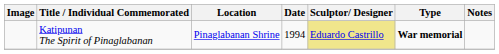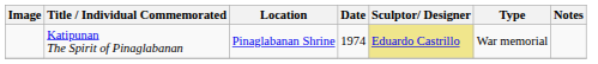 <table class="wikitable sortable">
 <tr>
 <th>Image</th>
 <th>Title / Individual Commemorated</th>
 <th>Location</th>
 <th>Date</th>
 <th>Sculptor/ Designer</th>
 <th>Type</th>
 <th>Notes</th>
 </tr>
 <tr>
 <td></td>
 <td><a href='#'>Katipunan</a><br><em>The Spirit of Pinaglabanan</em></td>
 <td><a href='#'>Pinaglabanan Shrine</a><br></td>
-<td>1994</td>
+<td>1974</td>
 <td style="background: khaki;"><a href='#'>Eduardo Castrillo</a></td>
-<td><strong>War memorial</strong></td>
+<td>War memorial</td>
 <td></td>
 </tr>
 <tr>
 </tr>
 </table>
